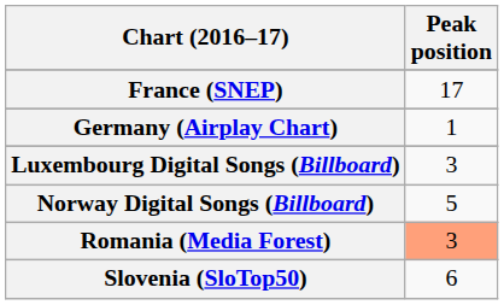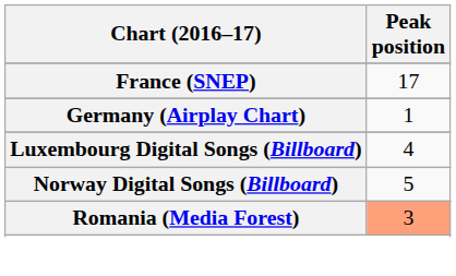 <table class="wikitable sortable plainrowheaders" style="text-align:center">
 <tr>
 <th>Chart (2016–17)</th>
 <th>Peak<br> position</th>
 </tr>
 <tr>
 </tr>
 <tr>
 </tr>
 <tr>
 </tr>
 <tr>
 <th scope="row">France (<a href='#'>SNEP</a>)</th>
 <td>17</td>
 </tr>
 <tr>
 </tr>
 <tr>
 <th scope="row">Germany (<a href='#'>Airplay Chart</a>)</th>
 <td>1</td>
 </tr>
 <tr>
 </tr>
 <tr>
 </tr>
 <tr>
 <th scope="row">Luxembourg Digital Songs (<em><a href='#'>Billboard</a></em>)</th>
-<td>3</td>
+<td>4</td>
 </tr>
 <tr>
 </tr>
 <tr>
 </tr>
 <tr>
 <th scope="row">Norway Digital Songs (<em><a href='#'>Billboard</a></em>)</th>
 <td>5</td>
 </tr>
 <tr>
 </tr>
 <tr>
 <th scope="row">Romania (<a href='#'>Media Forest</a>)</th>
 <td style="background: lightsalmon;">3</td>
 </tr>
 <tr>
 </tr>
 <tr>
 </tr>
 <tr>
-<th scope="row">Slovenia (<a href='#'>SloTop50</a>)</th>
-<td>6</td>
-</tr>
-<tr>
 </tr>
 </table>
